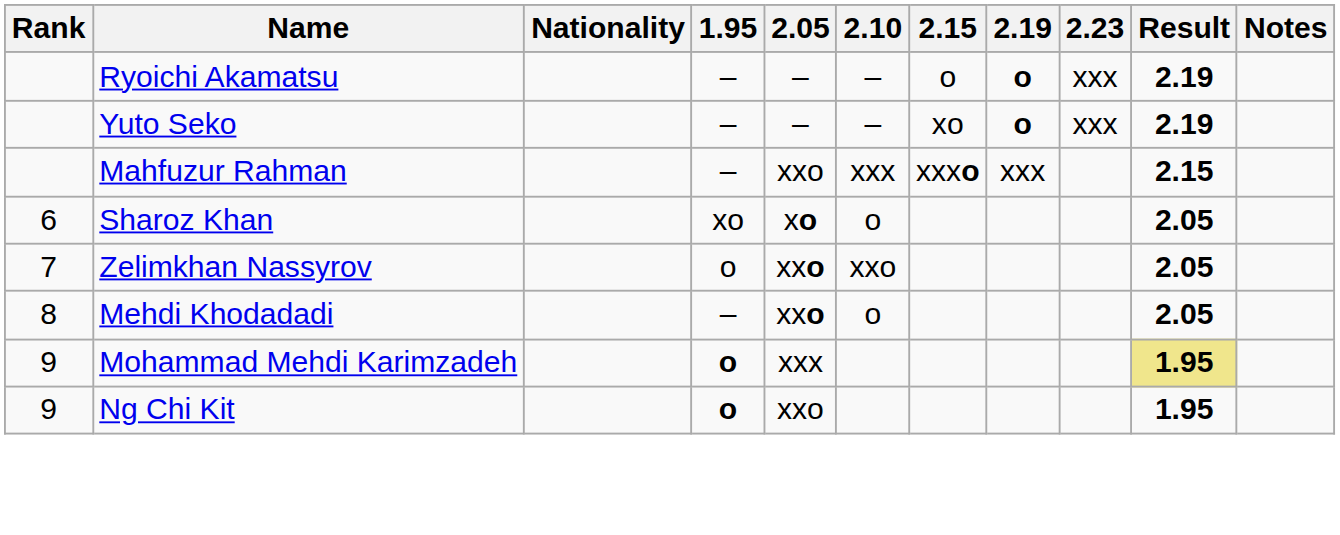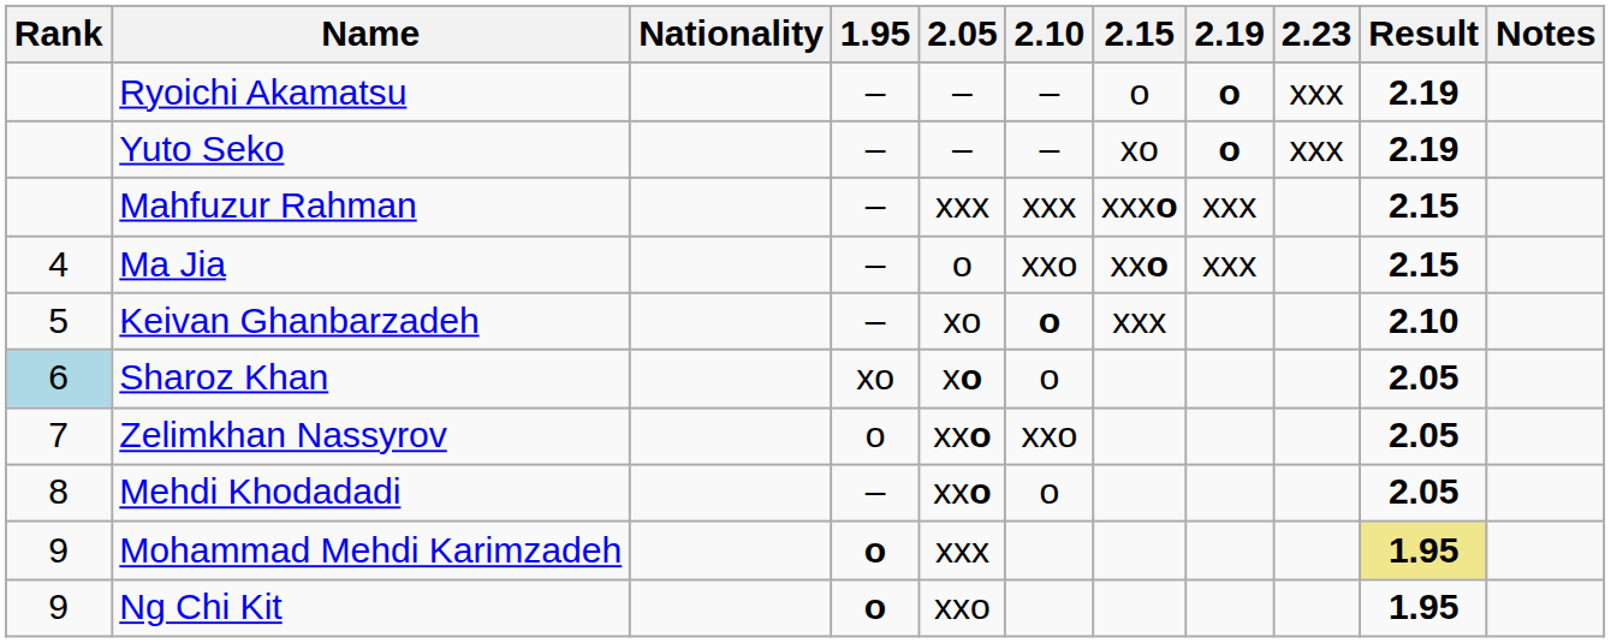 <table class="wikitable sortable" style="text-align:center">
 <tr>
 <th>Rank</th>
 <th>Name</th>
 <th>Nationality</th>
 <th>1.95</th>
 <th>2.05</th>
 <th>2.10</th>
 <th>2.15</th>
 <th>2.19</th>
 <th>2.23</th>
 <th>Result</th>
 <th>Notes</th>
 </tr>
 <tr>
 <td></td>
 <td align=left><a href='#'>Ryoichi Akamatsu</a></td>
 <td align=left></td>
 <td>–</td>
 <td>–</td>
 <td>–</td>
 <td>o</td>
 <td><strong>o</strong></td>
 <td>xxx</td>
 <td><strong>2.19</strong></td>
 <td></td>
 </tr>
 <tr>
 <td></td>
 <td align=left><a href='#'>Yuto Seko</a></td>
 <td align=left></td>
 <td>–</td>
 <td>–</td>
 <td>–</td>
 <td>xo</td>
 <td><strong>o</strong></td>
 <td>xxx</td>
 <td><strong>2.19</strong></td>
 <td></td>
 </tr>
 <tr>
 <td></td>
 <td align=left><a href='#'>Mahfuzur Rahman</a></td>
 <td align=left></td>
 <td>–</td>
-<td>xxo</td>
+<td>xxx</td>
 <td>xxx</td>
 <td>xxx<strong>o</strong></td>
 <td>xxx</td>
 <td></td>
 <td><strong>2.15</strong></td>
 <td></td>
 </tr>
 <tr>
-<td>6</td>
+<td>4</td>
+<td align=left><a href='#'>Ma Jia</a></td>
+<td align=left></td>
+<td>–</td>
+<td>o</td>
+<td>xxo</td>
+<td>xx<strong>o</strong></td>
+<td>xxx</td>
+<td></td>
+<td><strong>2.15</strong></td>
+<td></td>
+</tr>
+<tr>
+<td>5</td>
+<td align=left><a href='#'>Keivan Ghanbarzadeh</a></td>
+<td align=left></td>
+<td>–</td>
+<td>xo</td>
+<td><strong>o</strong></td>
+<td>xxx</td>
+<td></td>
+<td></td>
+<td><strong>2.10</strong></td>
+<td></td>
+</tr>
+<tr>
+<td style="background: lightblue;">6</td>
 <td align=left><a href='#'>Sharoz Khan</a></td>
 <td align=left></td>
 <td>xo</td>
 <td>x<strong>o</strong></td>
 <td>o</td>
 <td></td>
 <td></td>
 <td></td>
 <td><strong>2.05</strong></td>
 <td></td>
 </tr>
 <tr>
 <td>7</td>
 <td align=left><a href='#'>Zelimkhan Nassyrov</a></td>
 <td align=left></td>
 <td>o</td>
 <td>xx<strong>o</strong></td>
 <td>xxo</td>
 <td></td>
 <td></td>
 <td></td>
 <td><strong>2.05</strong></td>
 <td></td>
 </tr>
 <tr>
 <td>8</td>
 <td align=left><a href='#'>Mehdi Khodadadi</a></td>
 <td align=left></td>
 <td>–</td>
 <td>xx<strong>o</strong></td>
 <td>o</td>
 <td></td>
 <td></td>
 <td></td>
 <td><strong>2.05</strong></td>
 <td></td>
 </tr>
 <tr>
 <td>9</td>
 <td align=left><a href='#'>Mohammad Mehdi Karimzadeh</a></td>
 <td align=left></td>
 <td><strong>o</strong></td>
 <td>xxx</td>
 <td></td>
 <td></td>
 <td></td>
 <td></td>
 <td style="background: khaki;"><strong>1.95</strong></td>
 <td></td>
 </tr>
 <tr>
 <td>9</td>
 <td align=left><a href='#'>Ng Chi Kit</a></td>
 <td align=left></td>
 <td><strong>o</strong></td>
 <td>xxo</td>
 <td></td>
 <td></td>
 <td></td>
 <td></td>
 <td><strong>1.95</strong></td>
 <td></td>
 </tr>
 </table>
